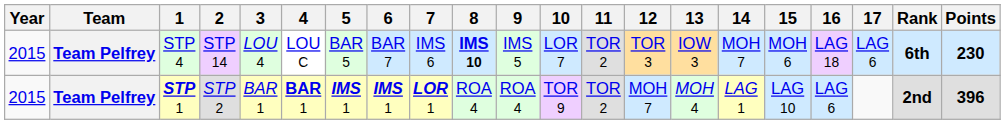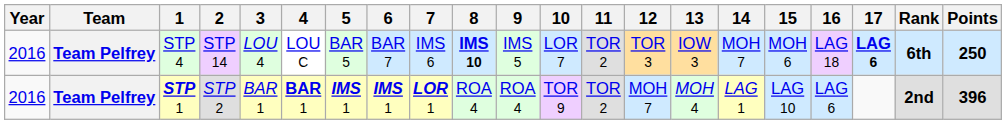 <table class="wikitable" style="text-align:center; font-size:85%">
 <tr>
 <th>Year</th>
 <th>Team</th>
 <th>1</th>
 <th>2</th>
 <th>3</th>
 <th>4</th>
 <th>5</th>
 <th>6</th>
 <th>7</th>
 <th>8</th>
 <th>9</th>
 <th>10</th>
 <th>11</th>
 <th>12</th>
 <th>13</th>
 <th>14</th>
 <th>15</th>
 <th>16</th>
 <th>17</th>
 <th>Rank</th>
 <th>Points</th>
 </tr>
 <tr>
-<td><a href='#'>2015</a></td>
+<td><a href='#'>2016</a></td>
 <th nowrap><a href='#'>Team Pelfrey</a></th>
 <td style="background:#DFFFDF;"><a href='#'>STP</a><br><small>4</small></td>
 <td style="background:#EFCFFF;"><a href='#'>STP</a><br><small>14</small></td>
 <td style="background:#DFFFDF;"><em><a href='#'>LOU</a></em><br><small>4</small></td>
 <td style="background:#FFFFFF;"><a href='#'>LOU</a><br><small>C</small></td>
 <td style="background:#DFFFDF;"><a href='#'>BAR</a><br><small>5</small></td>
 <td style="background:#CFEAFF;"><a href='#'>BAR</a><br><small>7</small></td>
 <td style="background:#CFEAFF;"><a href='#'>IMS</a><br><small>6</small></td>
 <td style="background:#CFEAFF;"><strong><a href='#'>IMS</a><br><small>10</small></strong></td>
 <td style="background:#DFFFDF;"><a href='#'>IMS</a><br><small>5</small></td>
 <td style="background:#CFEAFF;"><a href='#'>LOR</a><br><small>7</small></td>
 <td style="background:#DFDFDF;"><a href='#'>TOR</a><br><small>2</small></td>
 <td style="background:#FFDF9F;"><a href='#'>TOR</a><br><small>3</small></td>
 <td style="background:#FFDF9F;"><a href='#'>IOW</a><br><small>3</small></td>
 <td style="background:#CFEAFF;"><a href='#'>MOH</a><br><small>7</small></td>
 <td style="background:#CFEAFF;"><a href='#'>MOH</a><br><small>6</small></td>
 <td style="background:#EFCFFF;"><a href='#'>LAG</a><br><small>18</small></td>
-<td style="background:#CFEAFF;"><a href='#'>LAG</a><br><small>6</small></td>
+<td style="background:#CFEAFF;"><strong><a href='#'>LAG</a><br><small>6</small></strong></td>
 <th style="background:#CFEAFF;">6th</th>
-<th style="background:#CFEAFF;">230</th>
+<th style="background:#CFEAFF;">250</th>
 </tr>
 <tr>
-<td><a href='#'>2015</a></td>
+<td><a href='#'>2016</a></td>
 <th nowrap><a href='#'>Team Pelfrey</a></th>
 <td style="background:#FFFFBF;"><strong><em><a href='#'>STP</a></em></strong><br><small>1</small></td>
 <td style="background:#DFDFDF;"><em><a href='#'>STP</a></em><br><small>2</small></td>
 <td style="background:#FFFFBF;"><em><a href='#'>BAR</a></em><br><small>1</small></td>
 <td style="background:#FFFFBF;"><strong><a href='#'>BAR</a></strong><br><small>1</small></td>
 <td style="background:#FFFFBF;"><strong><em><a href='#'>IMS</a></em></strong><br><small>1</small></td>
 <td style="background:#FFFFBF;"><strong><em><a href='#'>IMS</a></em></strong><br><small>1</small></td>
 <td style="background:#FFFFBF;"><strong><em><a href='#'>LOR</a></em></strong><br><small>1</small></td>
 <td style="background:#DFFFDF;"><a href='#'>ROA</a><br><small>4</small></td>
 <td style="background:#DFFFDF;"><a href='#'>ROA</a><br><small>4</small></td>
 <td style="background:#EFCFFF;"><a href='#'>TOR</a><br><small>9</small></td>
 <td style="background:#DFDFDF;"><a href='#'>TOR</a><br><small>2</small></td>
 <td style="background:#CFEAFF;"><a href='#'>MOH</a><br><small>7</small></td>
 <td style="background:#DFFFDF;"><em><a href='#'>MOH</a></em><br><small>4</small></td>
 <td style="background:#FFFFBF;"><em><a href='#'>LAG</a></em><br><small>1</small></td>
 <td style="background:#CFEAFF;"><a href='#'>LAG</a><br><small>10</small></td>
 <td style="background:#CFEAFF;"><a href='#'>LAG</a><br><small>6</small></td>
 <td></td>
 <th style="background:#DFDFDF;">2nd</th>
 <th style="background:#DFDFDF;">396</th>
 </tr>
 </table>
